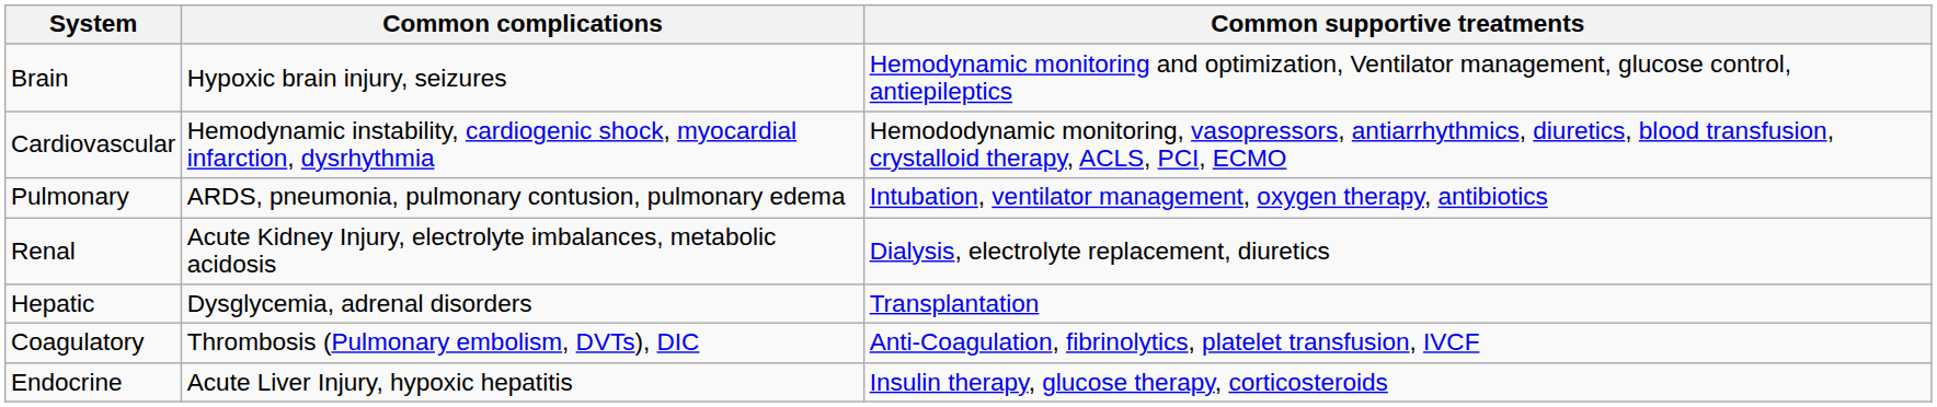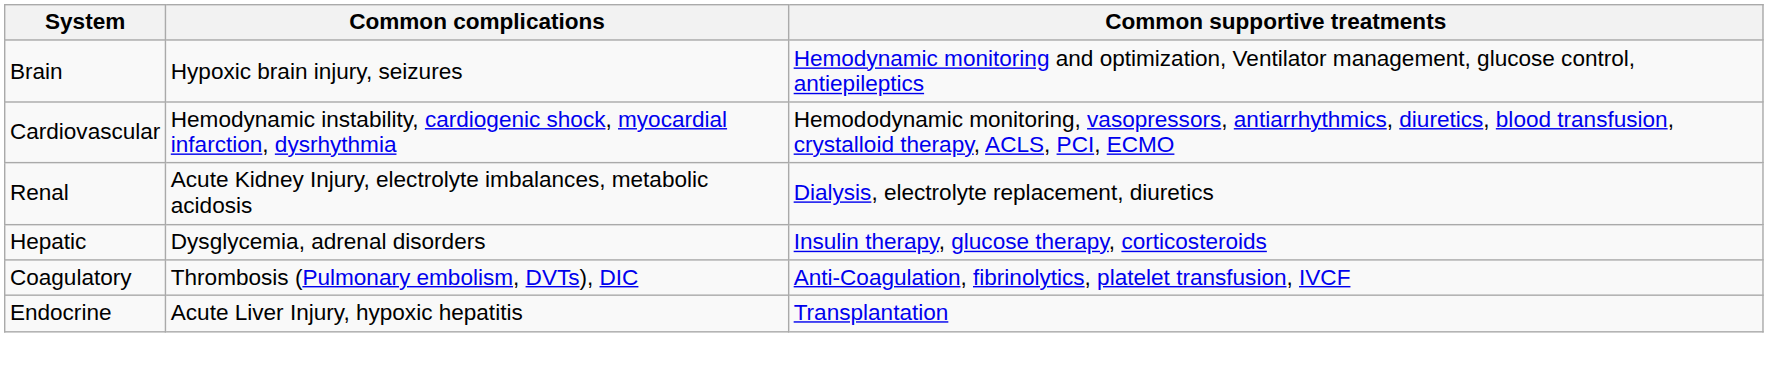 <table class="wikitable">
 <tr>
 <th>System</th>
 <th>Common complications</th>
 <th>Common supportive treatments</th>
 </tr>
 <tr>
 <td>Brain</td>
 <td>Hypoxic brain injury, seizures</td>
 <td><a href='#'>Hemodynamic monitoring</a> and optimization, Ventilator management, glucose control, <a href='#'>antiepileptics</a></td>
 </tr>
 <tr>
 <td>Cardiovascular</td>
 <td>Hemodynamic instability, <a href='#'>cardiogenic shock</a>, <a href='#'>myocardial infarction</a>, <a href='#'>dysrhythmia</a></td>
 <td>Hemododynamic monitoring, <a href='#'>vasopressors</a>, <a href='#'>antiarrhythmics</a>, <a href='#'>diuretics</a>, <a href='#'>blood transfusion</a>, <a href='#'>crystalloid therapy</a>, <a href='#'>ACLS</a>, <a href='#'>PCI</a>, <a href='#'>ECMO</a></td>
 </tr>
 <tr>
-<td>Pulmonary</td>
-<td>ARDS, pneumonia, pulmonary contusion, pulmonary edema</td>
-<td><a href='#'>Intubation</a>, <a href='#'>ventilator management</a>, <a href='#'>oxygen therapy</a>, <a href='#'>antibiotics</a></td>
-</tr>
-<tr>
 <td>Renal</td>
 <td>Acute Kidney Injury, electrolyte imbalances, metabolic acidosis</td>
 <td><a href='#'>Dialysis</a>, electrolyte replacement, diuretics</td>
 </tr>
 <tr>
 <td>Hepatic</td>
 <td>Dysglycemia, adrenal disorders</td>
-<td><a href='#'>Transplantation</a></td>
+<td><a href='#'>Insulin therapy</a>, <a href='#'>glucose therapy</a>, <a href='#'>corticosteroids</a></td>
 </tr>
 <tr>
 <td>Coagulatory</td>
 <td>Thrombosis (<a href='#'>Pulmonary embolism</a>, <a href='#'>DVTs</a>), <a href='#'>DIC</a></td>
 <td><a href='#'>Anti-Coagulation</a>, <a href='#'>fibrinolytics</a>, <a href='#'>platelet transfusion</a>, <a href='#'>IVCF</a></td>
 </tr>
 <tr>
 <td>Endocrine</td>
 <td>Acute Liver Injury, hypoxic hepatitis</td>
-<td><a href='#'>Insulin therapy</a>, <a href='#'>glucose therapy</a>, <a href='#'>corticosteroids</a></td>
+<td><a href='#'>Transplantation</a></td>
 </tr>
 </table>
